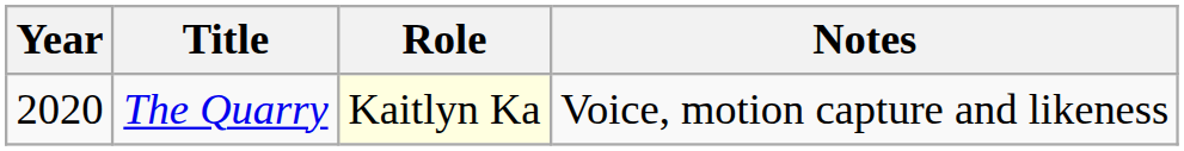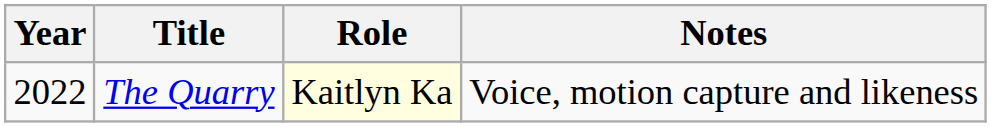 <table class="wikitable sortable">
 <tr>
 <th>Year</th>
 <th>Title</th>
 <th>Role</th>
 <th>Notes</th>
 </tr>
 <tr>
-<td>2020</td>
+<td>2022</td>
 <td><em><a href='#'>The Quarry</a></em></td>
 <td style="background: lightyellow;">Kaitlyn Ka</td>
 <td>Voice, motion capture and likeness</td>
 </tr>
 </table>
